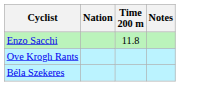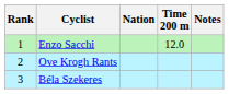 <table class="wikitable sortable" style="text-align:center">
 <tr>
+<th>Rank</th>
 <th>Cyclist</th>
 <th>Nation</th>
 <th>Time<br>200 m</th>
 <th>Notes</th>
 </tr>
 <tr bgcolor=bbf3bb>
+<td>1</td>
 <td align=left><a href='#'>Enzo Sacchi</a></td>
 <td align=left></td>
-<td>11.8</td>
+<td>12.0</td>
 <td></td>
 </tr>
 <tr bgcolor=bbf3ff>
+<td>2</td>
 <td align=left><a href='#'>Ove Krogh Rants</a></td>
 <td align=left></td>
 <td></td>
 <td></td>
 </tr>
 <tr bgcolor=bbf3ff>
+<td>3</td>
 <td align=left><a href='#'>Béla Szekeres</a></td>
 <td align=left></td>
 <td></td>
 <td></td>
 </tr>
 </table>
